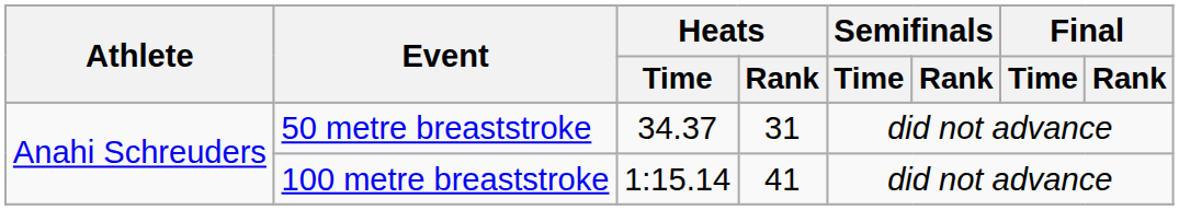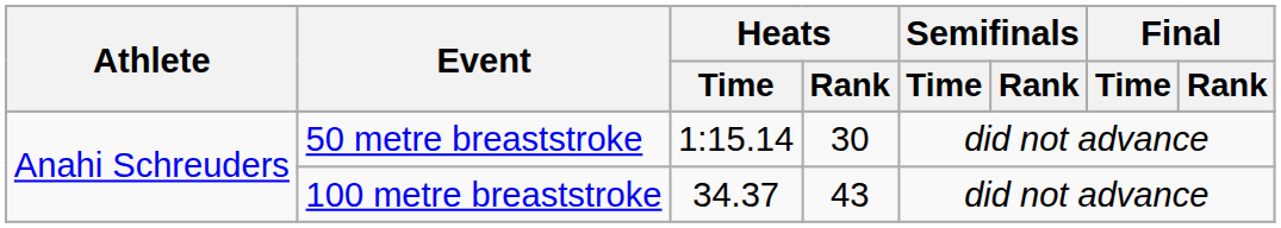 <table class=wikitable style="text-align:center;font-size:90%">
 <tr>
 <th rowspan=2>Athlete</th>
 <th rowspan=2>Event</th>
 <th colspan=2>Heats</th>
 <th colspan=2>Semifinals</th>
 <th colspan=2>Final</th>
 </tr>
 <tr style="font-size:95%">
 <th>Time</th>
 <th>Rank</th>
 <th>Time</th>
 <th>Rank</th>
 <th>Time</th>
 <th>Rank</th>
 </tr>
 <tr>
 <td rowspan=2><a href='#'>Anahi Schreuders</a></td>
 <td align=left><a href='#'>50 metre breaststroke</a></td>
-<td>34.37</td>
-<td>31</td>
+<td>1:15.14</td>
+<td>30</td>
 <td Colspan=4><em>did not advance</em></td>
 </tr>
 <tr>
 <td align=left><a href='#'>100 metre breaststroke</a></td>
-<td>1:15.14</td>
-<td>41</td>
+<td>34.37</td>
+<td>43</td>
 <td Colspan=4><em>did not advance</em></td>
 </tr>
 </table>
